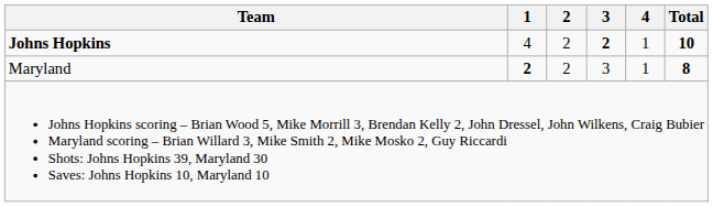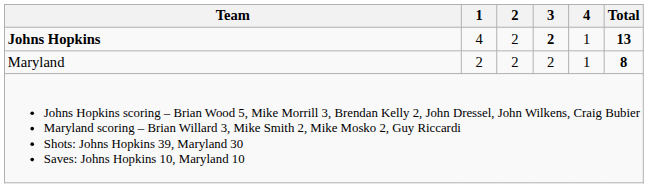 <table class="wikitable" style="text-align:center; max-width:45em">
 <tr>
 <th>Team</th>
 <th style="width:2em">1</th>
 <th style="width:2em">2</th>
 <th style="width:2em">3</th>
 <th style="width:2em">4</th>
 <th style="width:2em">Total</th>
 </tr>
 <tr>
 <td style="text-align:left"><strong>Johns Hopkins</strong></td>
 <td>4</td>
 <td>2</td>
 <td><strong>2</strong></td>
 <td>1</td>
-<td><strong>10</strong></td>
+<td><strong>13</strong></td>
 </tr>
 <tr>
 <td style="text-align:left">Maryland</td>
-<td><strong>2</strong></td>
 <td>2</td>
-<td>3</td>
+<td>2</td>
+<td>2</td>
 <td>1</td>
 <td><strong>8</strong></td>
 </tr>
 <tr>
 <td colspan=6 style="font-size:88%; text-align:left"><br><ul><li>Johns Hopkins scoring – Brian Wood 5, Mike Morrill 3, Brendan Kelly 2, John Dressel, John Wilkens, Craig Bubier</li><li>Maryland scoring – Brian Willard 3, Mike Smith 2, Mike Mosko 2, Guy Riccardi</li><li>Shots: Johns Hopkins 39, Maryland 30</li><li>Saves: Johns Hopkins 10, Maryland 10</li></ul></td>
 </tr>
 </table>
